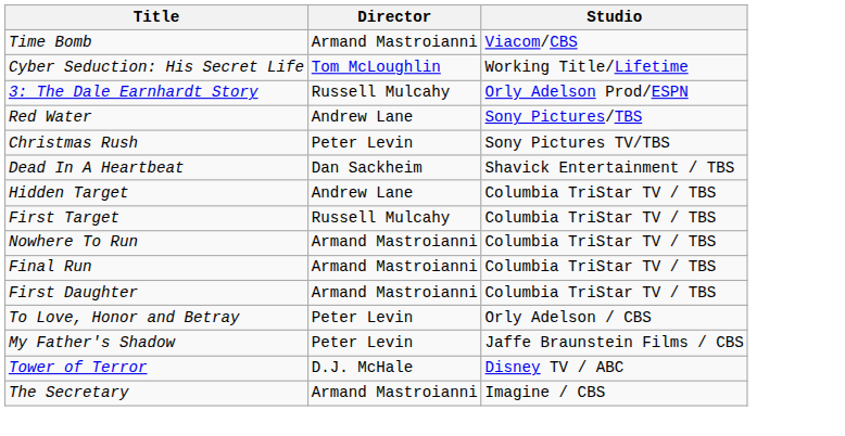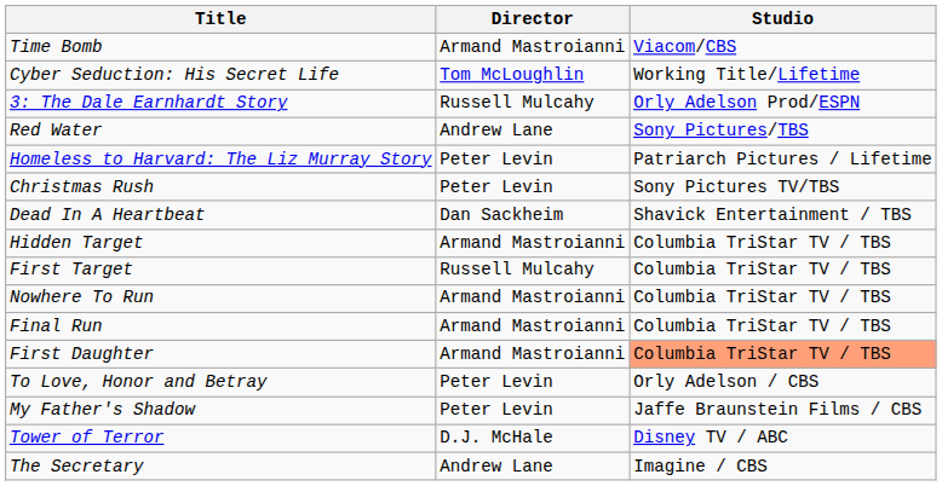 <table class="wikitable">
 <tr>
 <th>Title</th>
 <th>Director</th>
 <th>Studio</th>
 </tr>
 <tr>
 <td><em>Time Bomb</em></td>
 <td>Armand Mastroianni</td>
 <td><a href='#'>Viacom</a>/<a href='#'>CBS</a></td>
 </tr>
 <tr>
 <td><em>Cyber Seduction: His Secret Life</em></td>
 <td><a href='#'>Tom McLoughlin</a></td>
 <td>Working Title/<a href='#'>Lifetime</a></td>
 </tr>
 <tr>
 <td><em><a href='#'>3: The Dale Earnhardt Story</a></em></td>
 <td>Russell Mulcahy</td>
 <td><a href='#'>Orly Adelson</a> Prod/<a href='#'>ESPN</a></td>
 </tr>
 <tr>
 <td><em>Red Water</em></td>
 <td>Andrew Lane</td>
 <td><a href='#'>Sony Pictures</a>/<a href='#'>TBS</a></td>
 </tr>
 <tr>
+<td><em><a href='#'>Homeless to Harvard: The Liz Murray Story</a></em></td>
+<td>Peter Levin</td>
+<td>Patriarch Pictures / Lifetime</td>
+</tr>
+<tr>
 <td><em>Christmas Rush</em></td>
 <td>Peter Levin</td>
 <td>Sony Pictures TV/TBS</td>
 </tr>
 <tr>
 <td><em>Dead In A Heartbeat</em></td>
 <td>Dan Sackheim</td>
 <td>Shavick Entertainment / TBS</td>
 </tr>
 <tr>
 <td><em>Hidden Target</em></td>
-<td>Andrew Lane</td>
+<td>Armand Mastroianni</td>
 <td>Columbia TriStar TV / TBS</td>
 </tr>
 <tr>
 <td><em>First Target</em></td>
 <td>Russell Mulcahy</td>
 <td>Columbia TriStar TV / TBS</td>
 </tr>
 <tr>
 <td><em>Nowhere To Run</em></td>
 <td>Armand Mastroianni</td>
 <td>Columbia TriStar TV / TBS</td>
 </tr>
 <tr>
 <td><em>Final Run</em></td>
 <td>Armand Mastroianni</td>
 <td>Columbia TriStar TV / TBS</td>
 </tr>
 <tr>
 <td><em>First Daughter</em></td>
 <td>Armand Mastroianni</td>
-<td>Columbia TriStar TV / TBS</td>
+<td style="background: lightsalmon;">Columbia TriStar TV / TBS</td>
 </tr>
 <tr>
 <td><em>To Love, Honor and Betray</em></td>
 <td>Peter Levin</td>
 <td>Orly Adelson / CBS</td>
 </tr>
 <tr>
 <td><em>My Father's Shadow</em></td>
 <td>Peter Levin</td>
 <td>Jaffe Braunstein Films / CBS</td>
 </tr>
 <tr>
 <td><em><a href='#'>Tower of Terror</a></em></td>
 <td>D.J. McHale</td>
 <td><a href='#'>Disney</a> TV / ABC</td>
 </tr>
 <tr>
 <td><em>The Secretary</em></td>
-<td>Armand Mastroianni</td>
+<td>Andrew Lane</td>
 <td>Imagine / CBS</td>
 </tr>
 </table>
